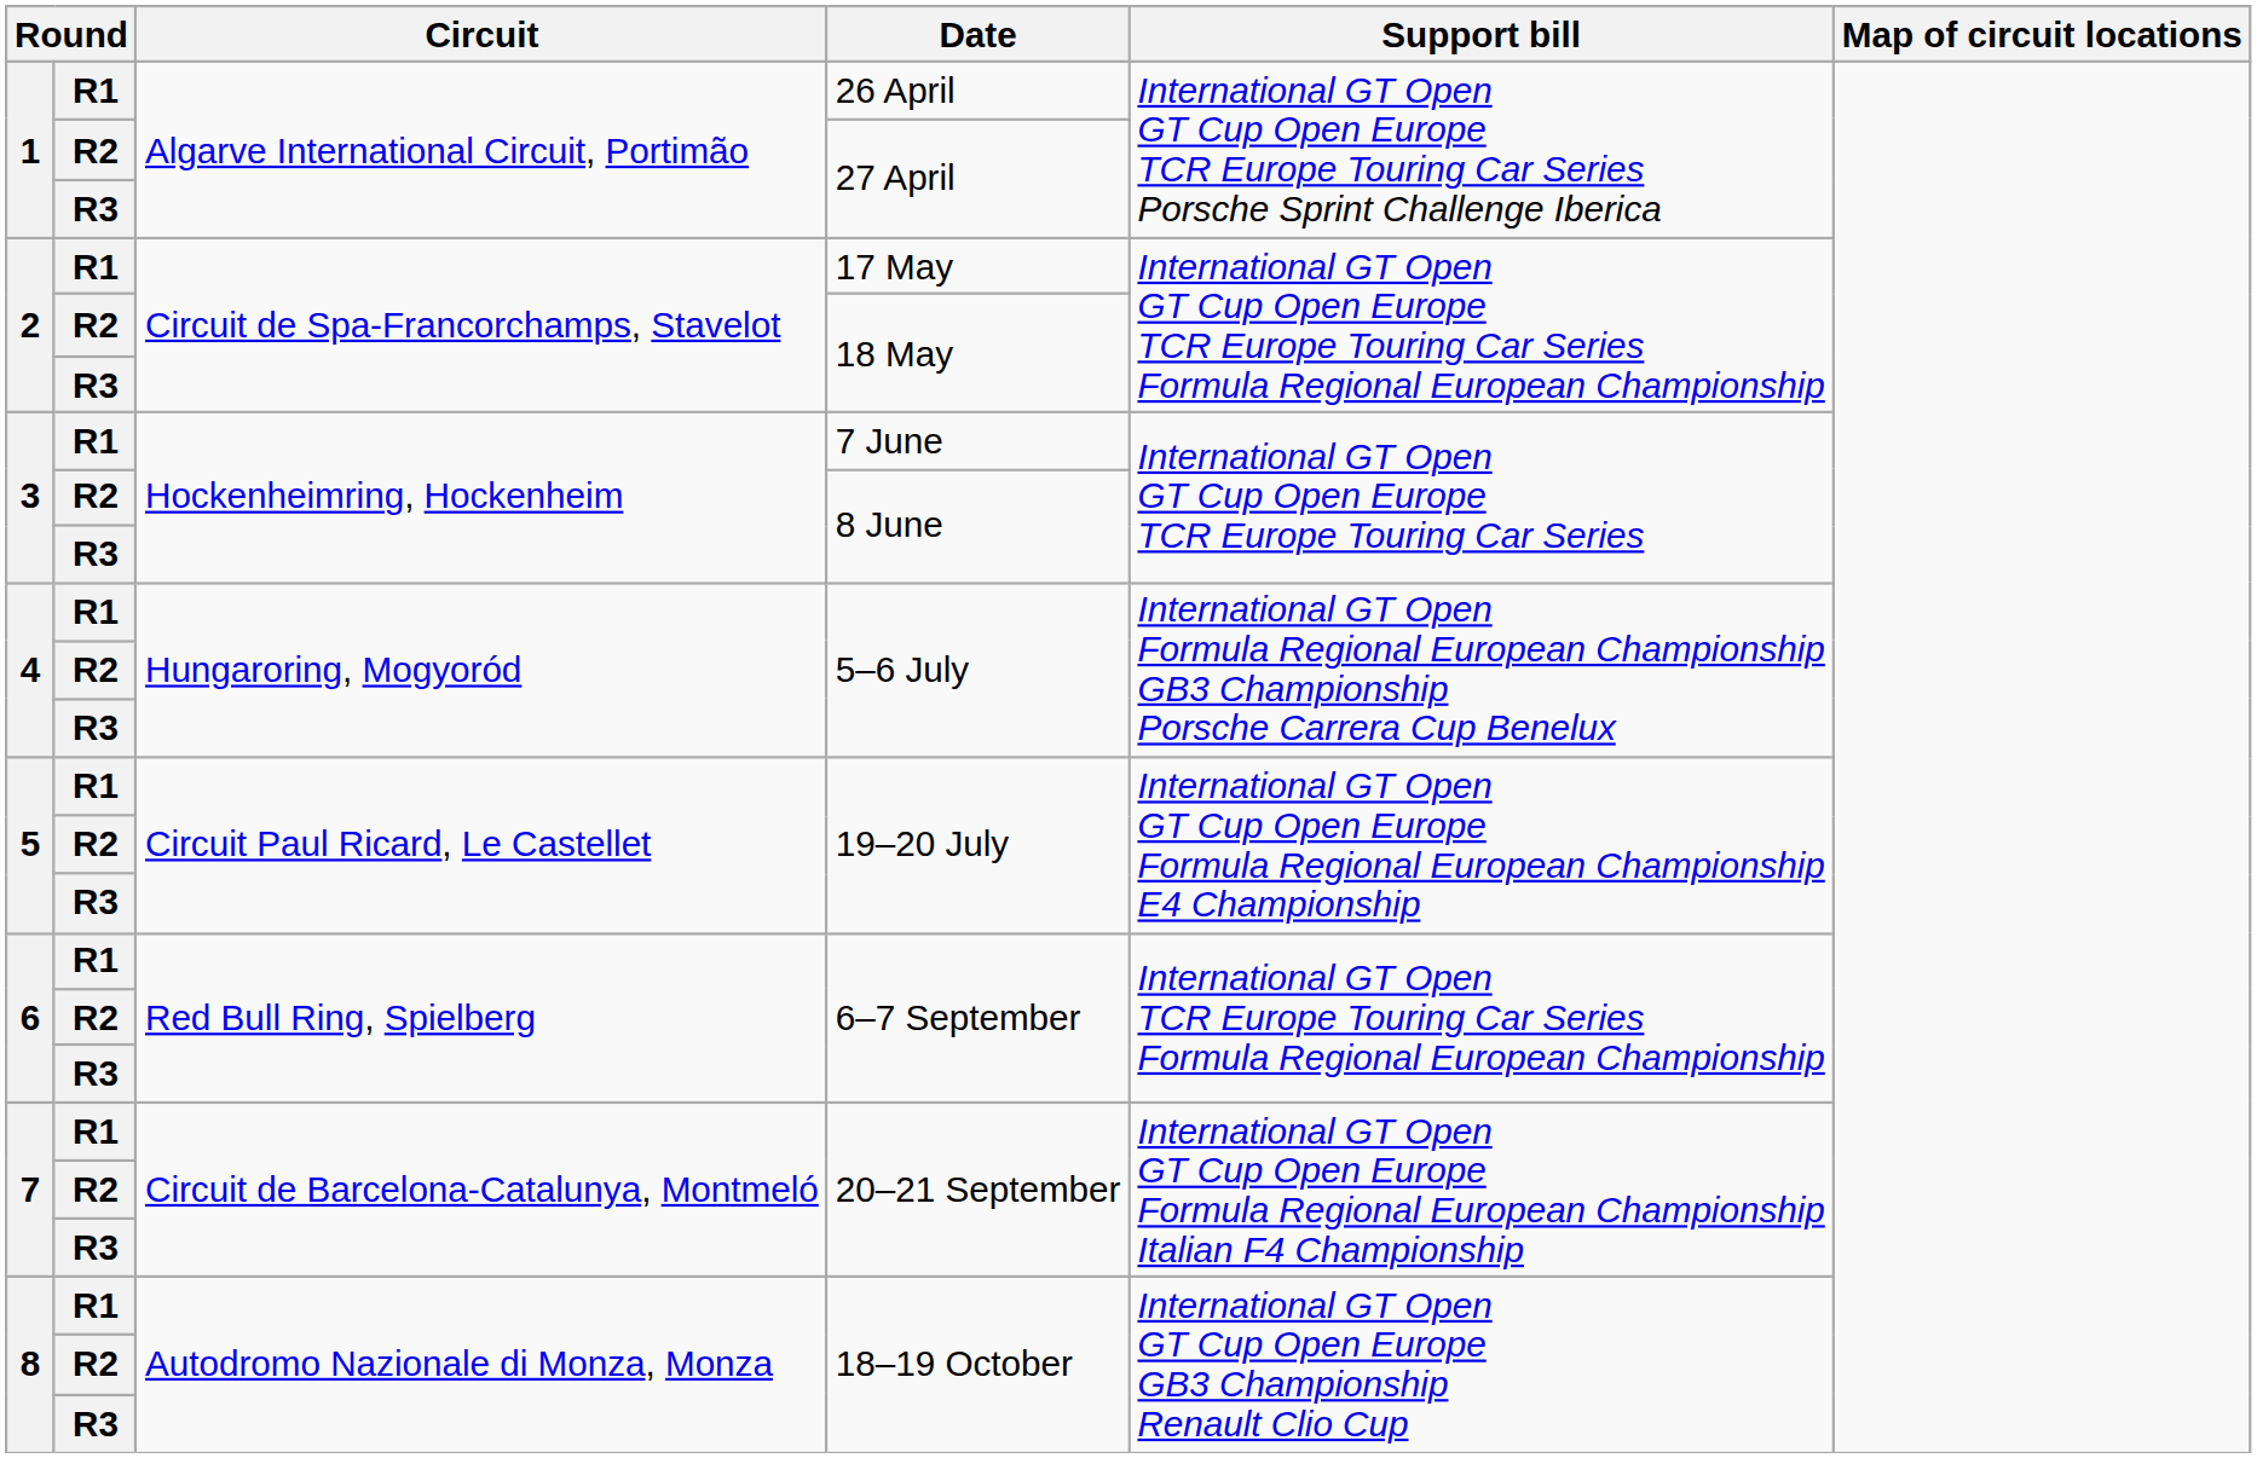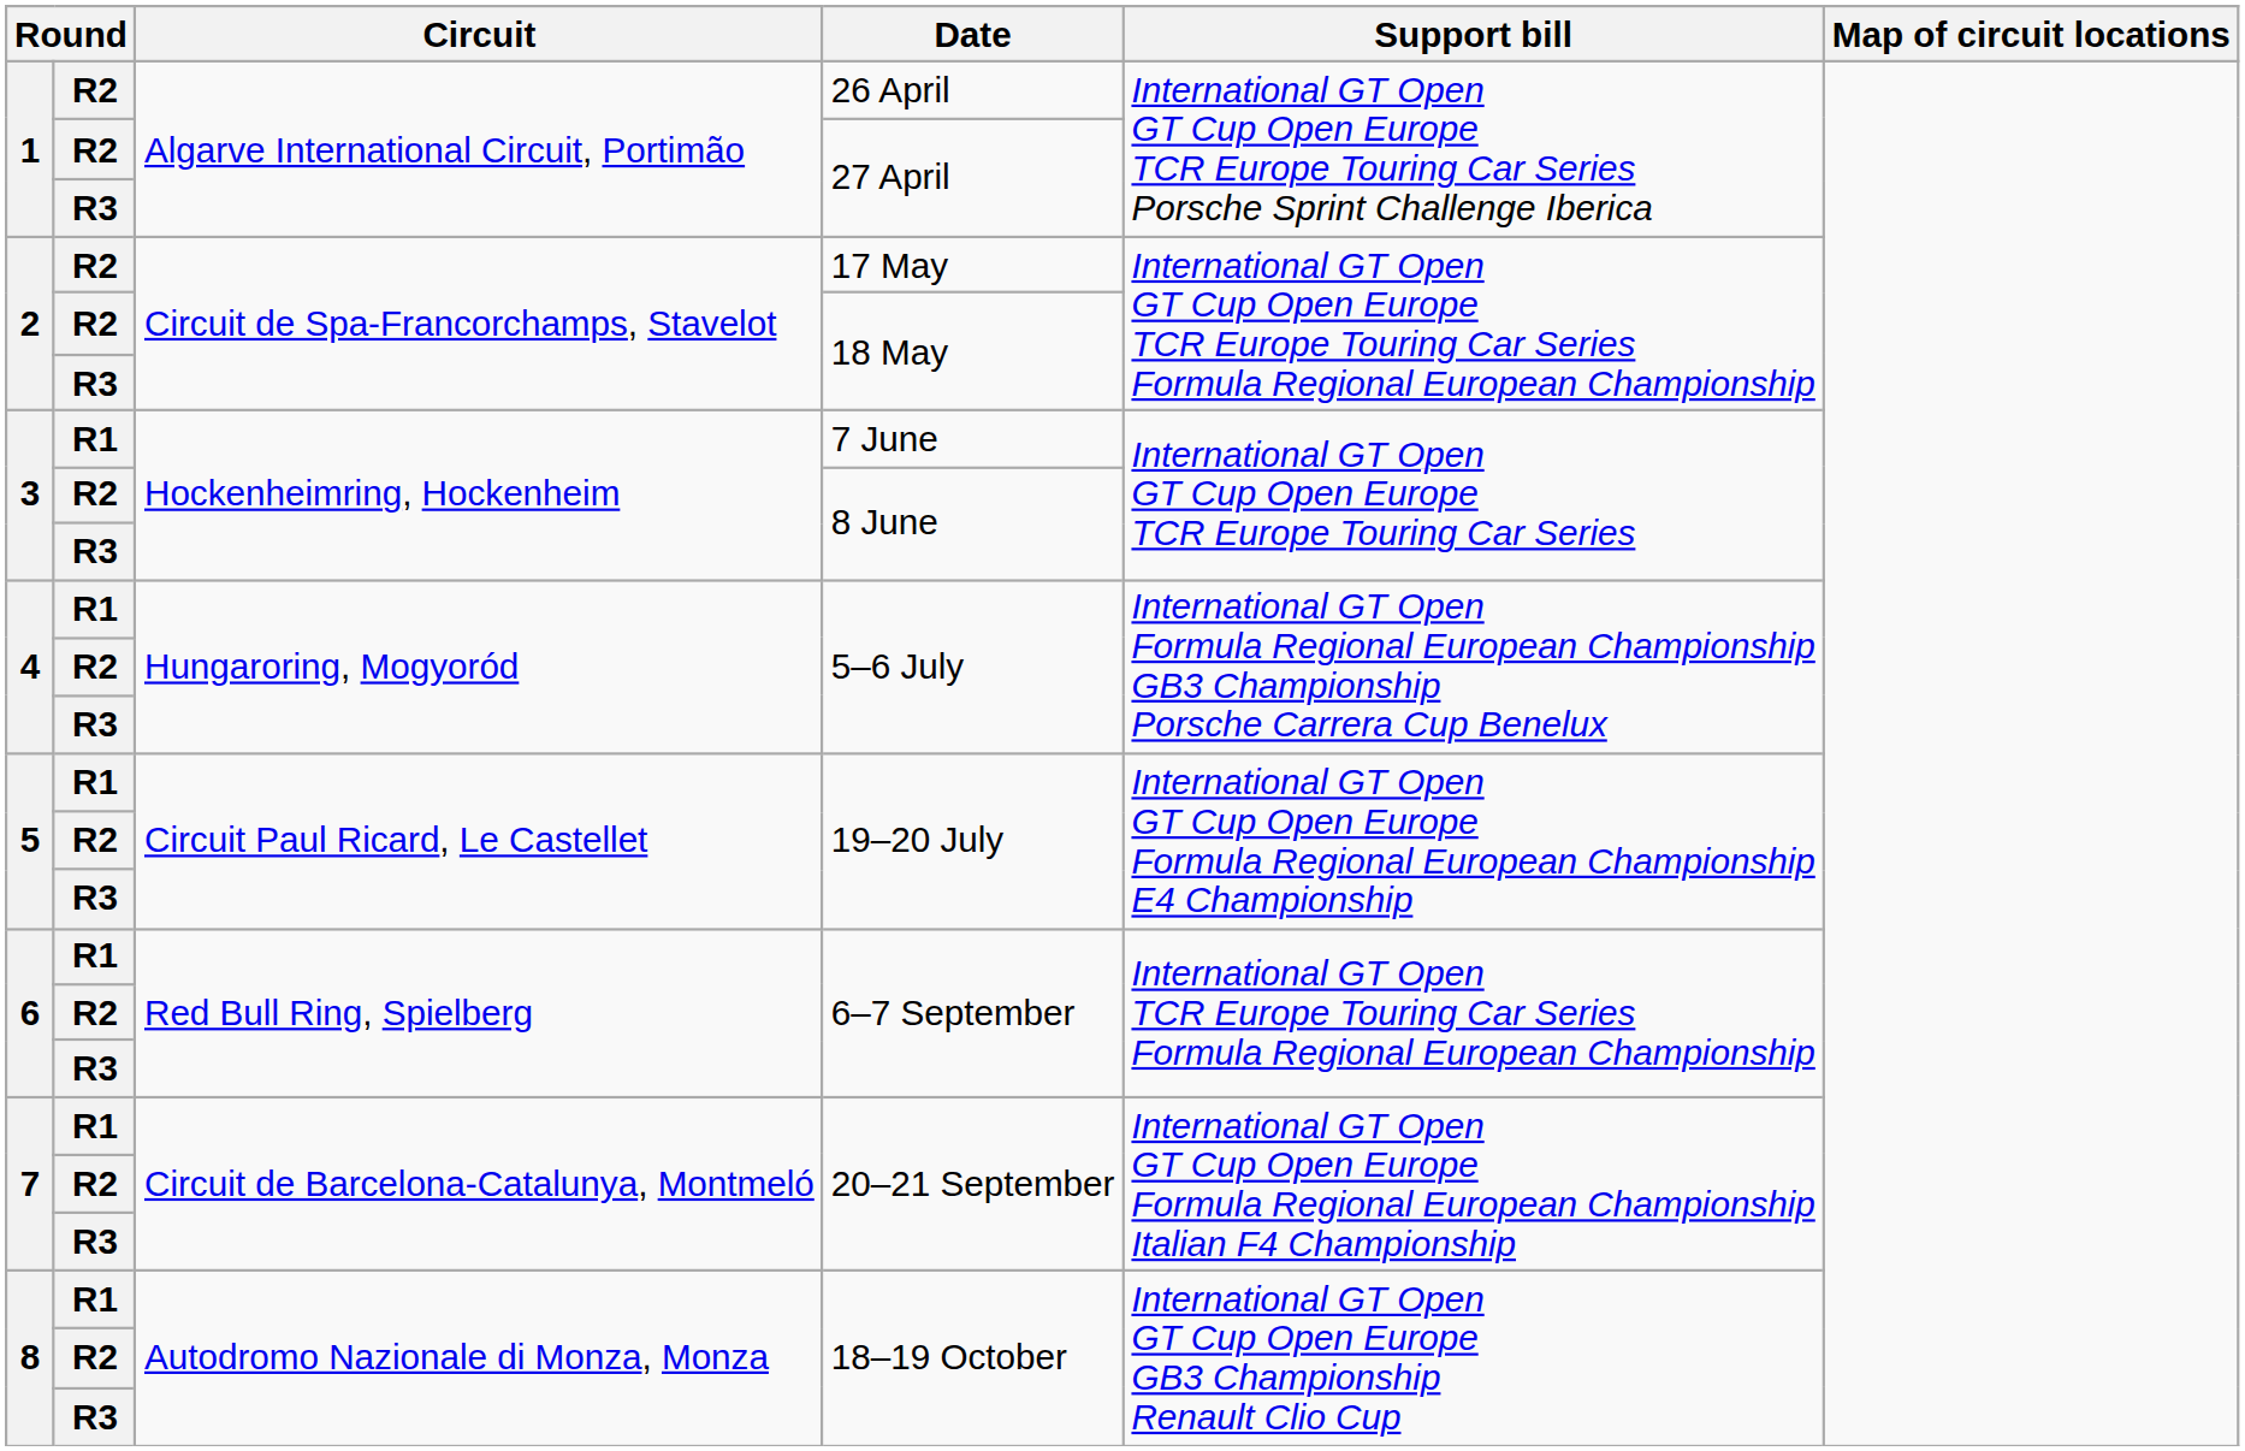 <table class="wikitable" style="font-size: 85%;">
 <tr>
 <th colspan="2">Round</th>
 <th>Circuit</th>
 <th>Date</th>
 <th>Support bill</th>
 <th>Map of circuit locations</th>
 </tr>
 <tr>
 <th rowspan="3">1</th>
-<th>R1</th>
+<th>R2</th>
 <td rowspan="3"> <a href='#'>Algarve International Circuit</a>, <a href='#'>Portimão</a></td>
 <td>26 April</td>
 <td rowspan="3"><em><a href='#'>International GT Open</a><br><a href='#'>GT Cup Open Europe</a><br><a href='#'>TCR Europe Touring Car Series</a><br>Porsche Sprint Challenge Iberica</em></td>
 <td rowspan="24"></td>
 </tr>
 <tr>
 <th>R2</th>
 <td rowspan="2">27 April</td>
 </tr>
 <tr>
 <th>R3</th>
 </tr>
 <tr>
 <th rowspan="3">2</th>
-<th>R1</th>
+<th>R2</th>
 <td rowspan="3"> <a href='#'>Circuit de Spa-Francorchamps</a>, <a href='#'>Stavelot</a></td>
 <td>17 May</td>
 <td rowspan="3"><em><a href='#'>International GT Open</a><br><a href='#'>GT Cup Open Europe</a><br><a href='#'>TCR Europe Touring Car Series</a><br><a href='#'>Formula Regional European Championship</a></em></td>
 </tr>
 <tr>
 <th>R2</th>
 <td rowspan="2">18 May</td>
 </tr>
 <tr>
 <th>R3</th>
 </tr>
 <tr>
 <th rowspan="3">3</th>
 <th>R1</th>
 <td rowspan="3"> <a href='#'>Hockenheimring</a>, <a href='#'>Hockenheim</a></td>
 <td>7 June</td>
 <td rowspan="3"><em><a href='#'>International GT Open</a><br><a href='#'>GT Cup Open Europe</a><br><a href='#'>TCR Europe Touring Car Series</a></em></td>
 </tr>
 <tr>
 <th>R2</th>
 <td rowspan="2">8 June</td>
 </tr>
 <tr>
 <th>R3</th>
 </tr>
 <tr>
 <th rowspan="3">4</th>
 <th>R1</th>
 <td rowspan="3"> <a href='#'>Hungaroring</a>, <a href='#'>Mogyoród</a></td>
 <td rowspan="3">5–6 July</td>
 <td rowspan="3"><em><a href='#'>International GT Open</a><br><a href='#'>Formula Regional European Championship</a><br><a href='#'>GB3 Championship</a><br><a href='#'>Porsche Carrera Cup Benelux</a></em></td>
 </tr>
 <tr>
 <th>R2</th>
 </tr>
 <tr>
 <th>R3</th>
 </tr>
 <tr>
 <th rowspan="3">5</th>
 <th>R1</th>
 <td rowspan="3"> <a href='#'>Circuit Paul Ricard</a>, <a href='#'>Le Castellet</a></td>
 <td rowspan="3">19–20 July</td>
 <td rowspan="3"><em><a href='#'>International GT Open</a><br><a href='#'>GT Cup Open Europe</a><br><a href='#'>Formula Regional European Championship</a><br><a href='#'>E4 Championship</a></em></td>
 </tr>
 <tr>
 <th>R2</th>
 </tr>
 <tr>
 <th>R3</th>
 </tr>
 <tr>
 <th rowspan="3">6</th>
 <th>R1</th>
 <td rowspan="3"> <a href='#'>Red Bull Ring</a>, <a href='#'>Spielberg</a></td>
 <td rowspan="3">6–7 September</td>
 <td rowspan="3"><em><a href='#'>International GT Open</a><br><a href='#'>TCR Europe Touring Car Series</a><br><a href='#'>Formula Regional European Championship</a></em></td>
 </tr>
 <tr>
 <th>R2</th>
 </tr>
 <tr>
 <th>R3</th>
 </tr>
 <tr>
 <th rowspan="3">7</th>
 <th>R1</th>
 <td rowspan="3" nowrap> <a href='#'>Circuit de Barcelona-Catalunya</a>, <a href='#'>Montmeló</a></td>
 <td rowspan="3" nowrap>20–21 September</td>
 <td rowspan="3" nowrap><em><a href='#'>International GT Open</a><br><a href='#'>GT Cup Open Europe</a><br><a href='#'>Formula Regional European Championship</a><br><a href='#'>Italian F4 Championship</a></em></td>
 </tr>
 <tr>
 <th>R2</th>
 </tr>
 <tr>
 <th>R3</th>
 </tr>
 <tr>
 <th rowspan="3">8</th>
 <th>R1</th>
 <td rowspan="3"> <a href='#'>Autodromo Nazionale di Monza</a>, <a href='#'>Monza</a></td>
 <td rowspan="3">18–19 October</td>
 <td rowspan="3"><em><a href='#'>International GT Open</a><br><a href='#'>GT Cup Open Europe</a><br><a href='#'>GB3 Championship</a><br><a href='#'>Renault Clio Cup</a></em></td>
 </tr>
 <tr>
 <th>R2</th>
 </tr>
 <tr>
 <th>R3</th>
 </tr>
 </table>
